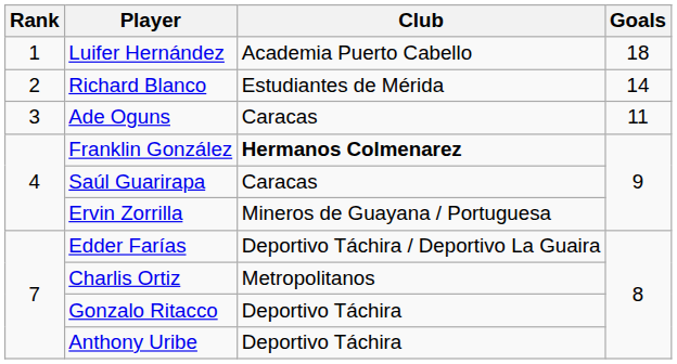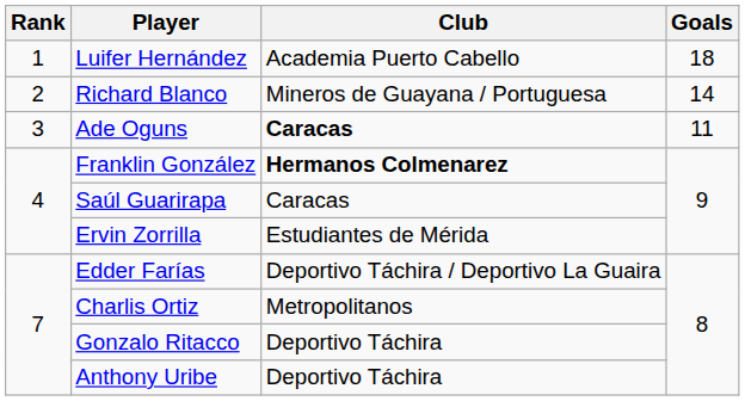 <table class="wikitable" style="text-align:center">
 <tr>
 <th>Rank</th>
 <th>Player</th>
 <th>Club</th>
 <th>Goals</th>
 </tr>
 <tr>
 <td>1</td>
 <td align="left"> <a href='#'>Luifer Hernández</a></td>
 <td align="left">Academia Puerto Cabello</td>
 <td>18</td>
 </tr>
 <tr>
 <td>2</td>
 <td align="left"> <a href='#'>Richard Blanco</a></td>
-<td align="left">Estudiantes de Mérida</td>
+<td align="left">Mineros de Guayana / Portuguesa</td>
 <td>14</td>
 </tr>
 <tr>
 <td>3</td>
 <td align="left"> <a href='#'>Ade Oguns</a></td>
-<td align="left">Caracas</td>
+<td align="left"><strong>Caracas</strong></td>
 <td>11</td>
 </tr>
 <tr>
 <td rowspan=3>4</td>
 <td align="left"> <a href='#'>Franklin González</a></td>
 <td align="left"><strong>Hermanos Colmenarez</strong></td>
 <td rowspan=3>9</td>
 </tr>
 <tr>
 <td align="left"> <a href='#'>Saúl Guarirapa</a></td>
 <td align="left">Caracas</td>
 </tr>
 <tr>
 <td align="left"> <a href='#'>Ervin Zorrilla</a></td>
-<td align="left">Mineros de Guayana / Portuguesa</td>
+<td align="left">Estudiantes de Mérida</td>
 </tr>
 <tr>
 <td rowspan=4>7</td>
 <td align="left"> <a href='#'>Edder Farías</a></td>
 <td align="left">Deportivo Táchira / Deportivo La Guaira</td>
 <td rowspan=4>8</td>
 </tr>
 <tr>
 <td align="left"> <a href='#'>Charlis Ortiz</a></td>
 <td align="left">Metropolitanos</td>
 </tr>
 <tr>
 <td align="left"> <a href='#'>Gonzalo Ritacco</a></td>
 <td align="left">Deportivo Táchira</td>
 </tr>
 <tr>
 <td align="left"> <a href='#'>Anthony Uribe</a></td>
 <td align="left">Deportivo Táchira</td>
 </tr>
 </table>
